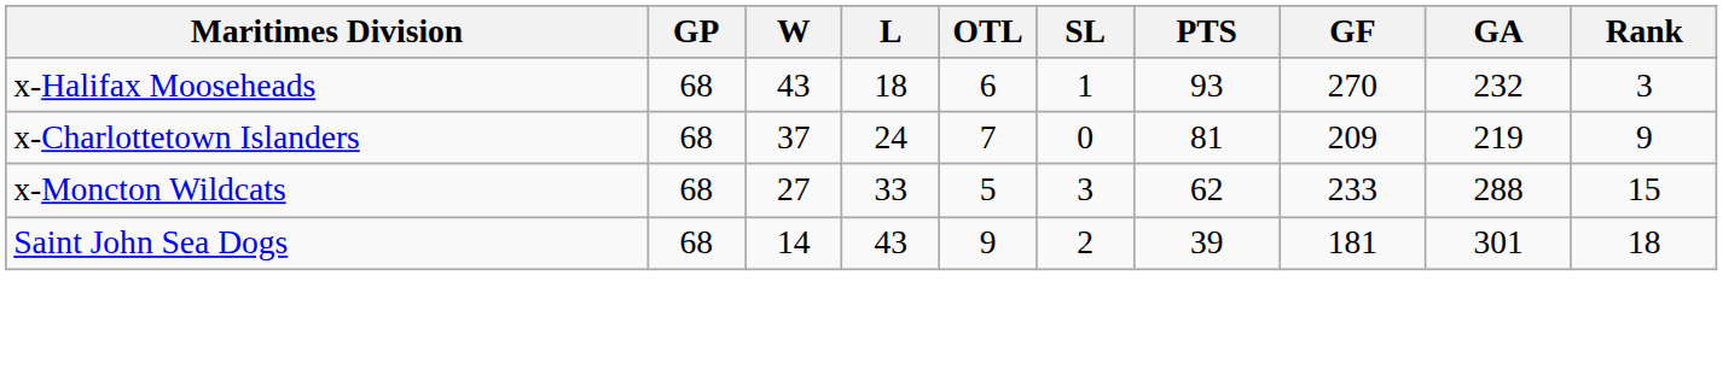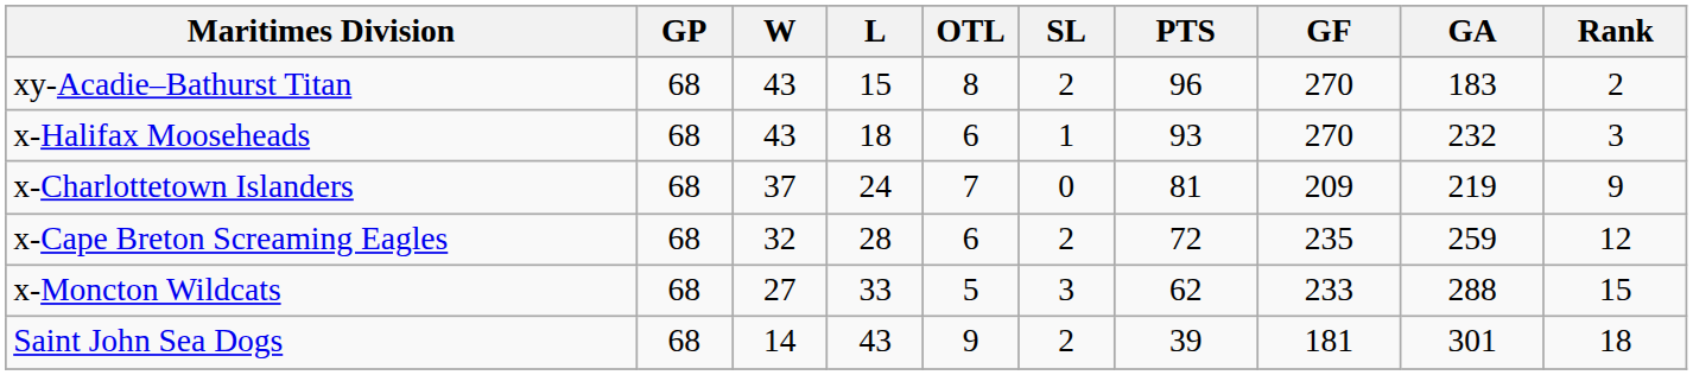 <table class="wikitable" style="text-align:center">
 <tr>
 <th bgcolor="#DDDDFF" width="33%">Maritimes Division</th>
 <th bgcolor="#DDDDFF" width="5%">GP</th>
 <th bgcolor="#DDDDFF" width="5%">W</th>
 <th bgcolor="#DDDDFF" width="5%">L</th>
 <th bgcolor="#DDDDFF" width="5%">OTL</th>
 <th bgcolor="#DDDDFF" width="5%">SL</th>
 <th bgcolor="#DDDDFF" width="7.5%">PTS</th>
 <th bgcolor="#DDDDFF" width="7.5%">GF</th>
 <th bgcolor="#DDDDFF" width="7.5%">GA</th>
 <th bgcolor="#DDDDFF" width="7.5%">Rank</th>
+</tr>
+<tr>
+<td align=left>xy-<a href='#'>Acadie–Bathurst Titan</a></td>
+<td>68</td>
+<td>43</td>
+<td>15</td>
+<td>8</td>
+<td>2</td>
+<td>96</td>
+<td>270</td>
+<td>183</td>
+<td>2</td>
 </tr>
 <tr>
 <td align=left>x-<a href='#'>Halifax Mooseheads</a></td>
 <td>68</td>
 <td>43</td>
 <td>18</td>
 <td>6</td>
 <td>1</td>
 <td>93</td>
 <td>270</td>
 <td>232</td>
 <td>3</td>
 </tr>
 <tr>
 <td align=left>x-<a href='#'>Charlottetown Islanders</a></td>
 <td>68</td>
 <td>37</td>
 <td>24</td>
 <td>7</td>
 <td>0</td>
 <td>81</td>
 <td>209</td>
 <td>219</td>
 <td>9</td>
 </tr>
 <tr>
+<td align=left>x-<a href='#'>Cape Breton Screaming Eagles</a></td>
+<td>68</td>
+<td>32</td>
+<td>28</td>
+<td>6</td>
+<td>2</td>
+<td>72</td>
+<td>235</td>
+<td>259</td>
+<td>12</td>
+</tr>
+<tr>
 <td align=left>x-<a href='#'>Moncton Wildcats</a></td>
 <td>68</td>
 <td>27</td>
 <td>33</td>
 <td>5</td>
 <td>3</td>
 <td>62</td>
 <td>233</td>
 <td>288</td>
 <td>15</td>
 </tr>
 <tr>
 <td align=left><a href='#'>Saint John Sea Dogs</a></td>
 <td>68</td>
 <td>14</td>
 <td>43</td>
 <td>9</td>
 <td>2</td>
 <td>39</td>
 <td>181</td>
 <td>301</td>
 <td>18</td>
 </tr>
 </table>
